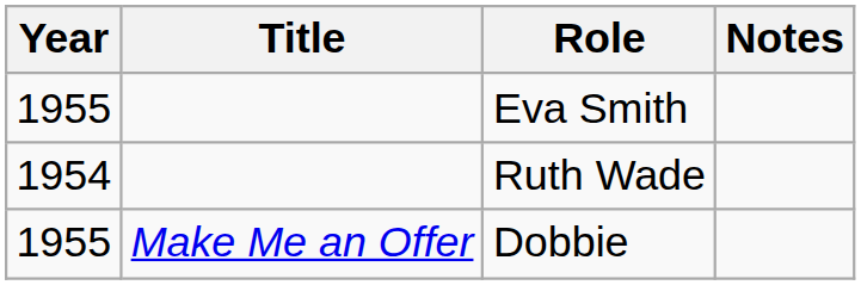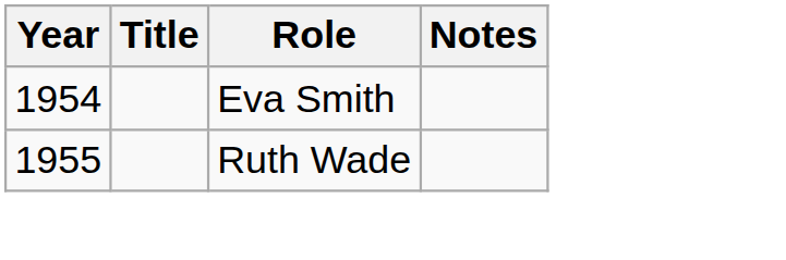 <table class="wikitable sortable">
 <tr>
 <th>Year</th>
 <th>Title</th>
 <th>Role</th>
 <th class="unsortable">Notes</th>
 </tr>
 <tr>
-<td>1955</td>
+<td>1954</td>
 <td><em></em></td>
 <td>Eva Smith</td>
 <td></td>
 </tr>
 <tr>
-<td>1954</td>
+<td>1955</td>
 <td><em></em></td>
 <td>Ruth Wade</td>
 <td></td>
 </tr>
-<tr>
-<td>1955</td>
-<td><em><a href='#'>Make Me an Offer</a></em></td>
-<td>Dobbie</td>
-<td></td>
-</tr>
 </table>
